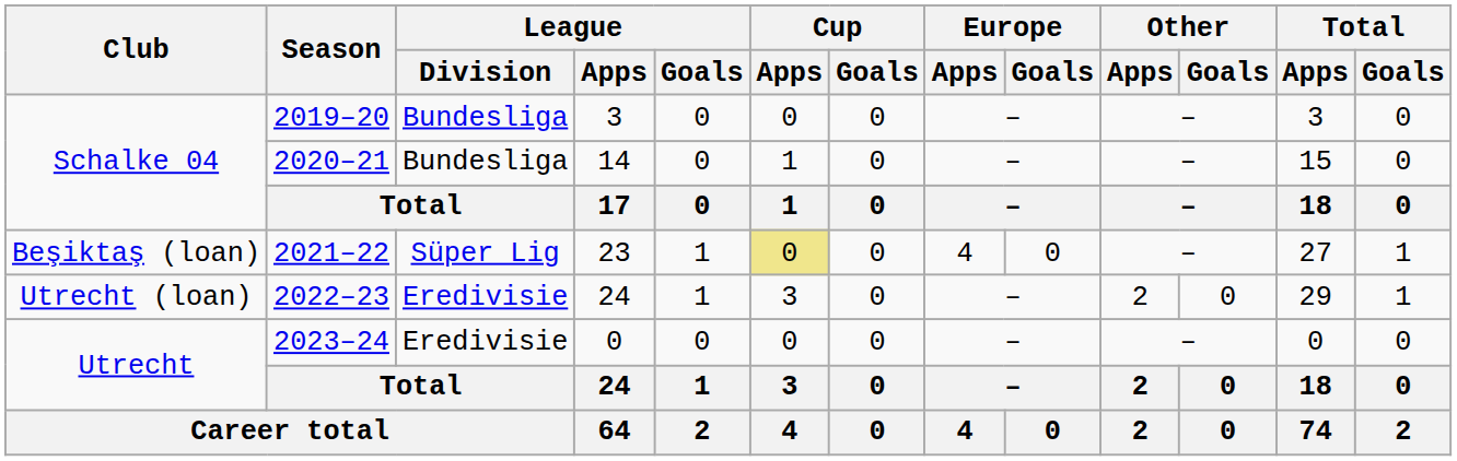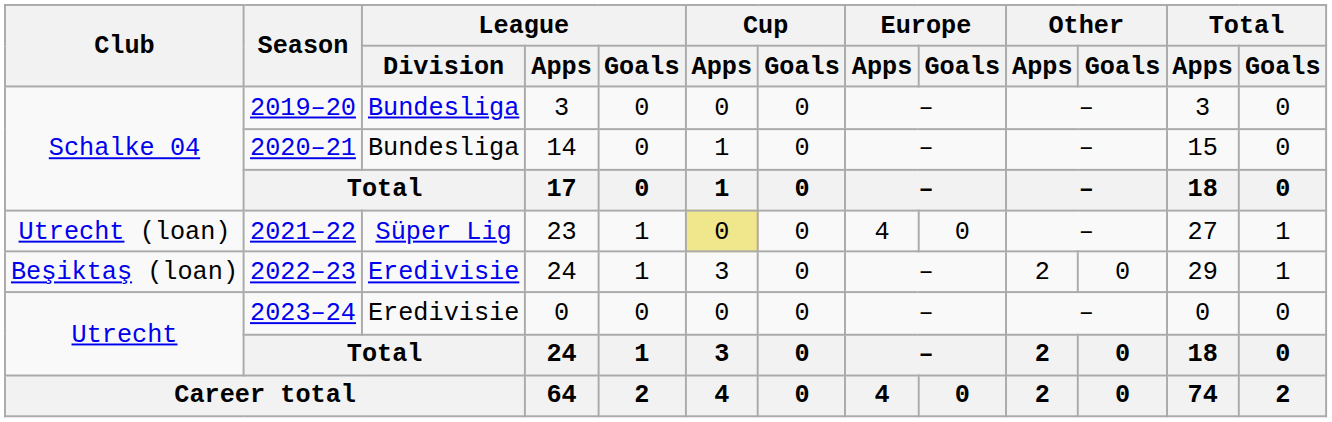 <table class="wikitable" style="text-align:center">
 <tr>
 <th rowspan="2">Club</th>
 <th rowspan="2">Season</th>
 <th colspan="3">League</th>
 <th colspan="2">Cup</th>
 <th colspan="2">Europe</th>
 <th colspan="2">Other</th>
 <th colspan="2">Total</th>
 </tr>
 <tr>
 <th>Division</th>
 <th>Apps</th>
 <th>Goals</th>
 <th>Apps</th>
 <th>Goals</th>
 <th>Apps</th>
 <th>Goals</th>
 <th>Apps</th>
 <th>Goals</th>
 <th>Apps</th>
 <th>Goals</th>
 </tr>
 <tr>
 <td rowspan="3"><a href='#'>Schalke 04</a></td>
 <td><a href='#'>2019–20</a></td>
 <td><a href='#'>Bundesliga</a></td>
 <td>3</td>
 <td>0</td>
 <td>0</td>
 <td>0</td>
 <td colspan="2">–</td>
 <td colspan="2">–</td>
 <td>3</td>
 <td>0</td>
 </tr>
 <tr>
 <td><a href='#'>2020–21</a></td>
 <td>Bundesliga</td>
 <td>14</td>
 <td>0</td>
 <td>1</td>
 <td>0</td>
 <td colspan="2">–</td>
 <td colspan="2">–</td>
 <td>15</td>
 <td>0</td>
 </tr>
 <tr>
 <th colspan="2">Total</th>
 <th>17</th>
 <th>0</th>
 <th>1</th>
 <th>0</th>
 <th colspan="2">–</th>
 <th colspan="2">–</th>
 <th>18</th>
 <th>0</th>
 </tr>
 <tr>
-<td><a href='#'>Beşiktaş</a> (loan)</td>
+<td><a href='#'>Utrecht</a> (loan)</td>
 <td><a href='#'>2021–22</a></td>
 <td><a href='#'>Süper Lig</a></td>
 <td>23</td>
 <td>1</td>
 <td style="background: khaki;">0</td>
 <td>0</td>
 <td>4</td>
 <td>0</td>
 <td colspan="2">–</td>
 <td>27</td>
 <td>1</td>
 </tr>
 <tr>
-<td><a href='#'>Utrecht</a> (loan)</td>
+<td><a href='#'>Beşiktaş</a> (loan)</td>
 <td><a href='#'>2022–23</a></td>
 <td><a href='#'>Eredivisie</a></td>
 <td>24</td>
 <td>1</td>
 <td>3</td>
 <td>0</td>
 <td colspan="2">–</td>
 <td>2</td>
 <td>0</td>
 <td>29</td>
 <td>1</td>
 </tr>
 <tr>
 <td rowspan="2"><a href='#'>Utrecht</a></td>
 <td><a href='#'>2023–24</a></td>
 <td>Eredivisie</td>
 <td>0</td>
 <td>0</td>
 <td>0</td>
 <td>0</td>
 <td colspan="2">–</td>
 <td colspan="2">–</td>
 <td>0</td>
 <td>0</td>
 </tr>
 <tr>
 <th colspan="2">Total</th>
 <th>24</th>
 <th>1</th>
 <th>3</th>
 <th>0</th>
 <th colspan="2">–</th>
 <th>2</th>
 <th>0</th>
 <th>18</th>
 <th>0</th>
 </tr>
 <tr>
 <th colspan="3">Career total</th>
 <th>64</th>
 <th>2</th>
 <th>4</th>
 <th>0</th>
 <th>4</th>
 <th>0</th>
 <th>2</th>
 <th>0</th>
 <th>74</th>
 <th>2</th>
 </tr>
 </table>
